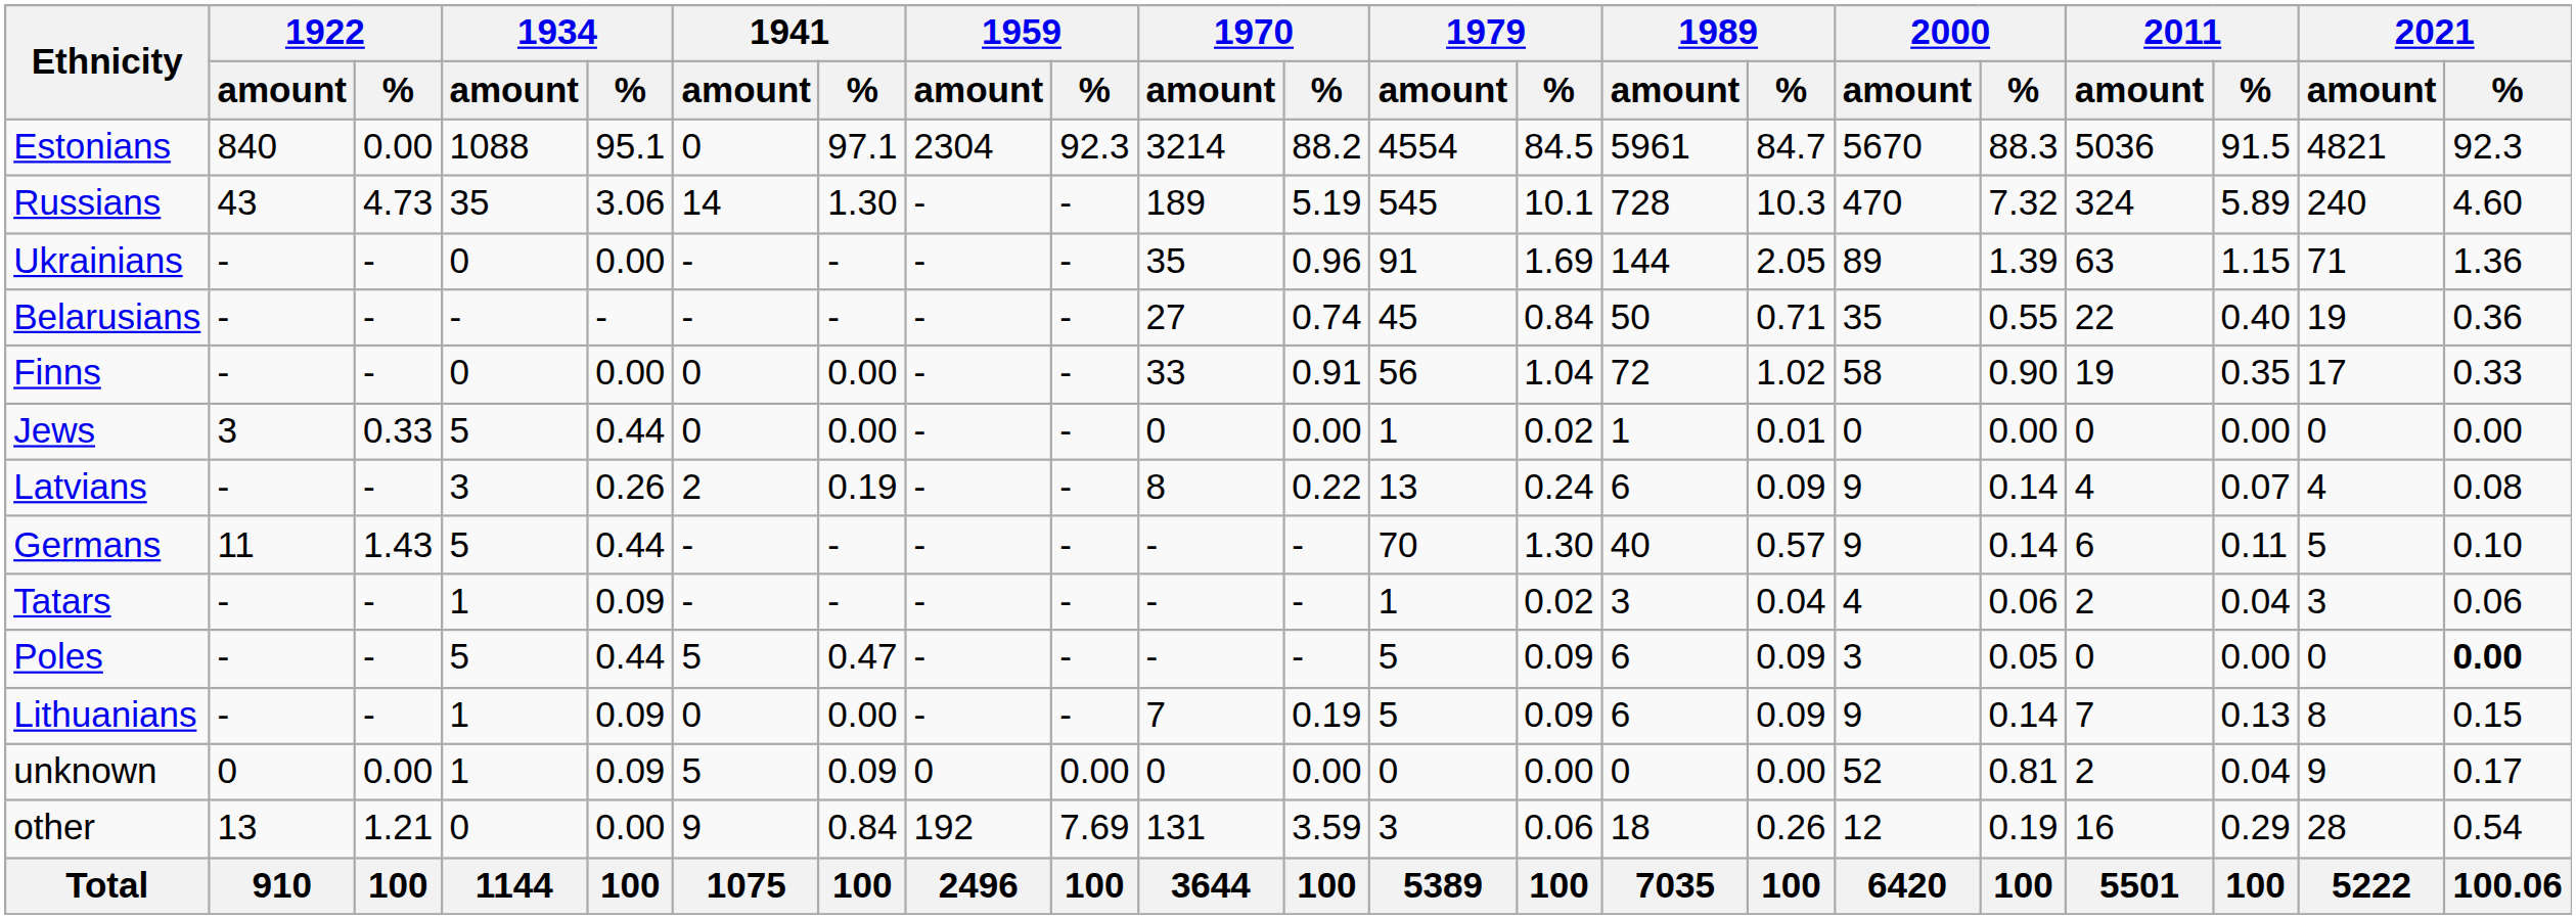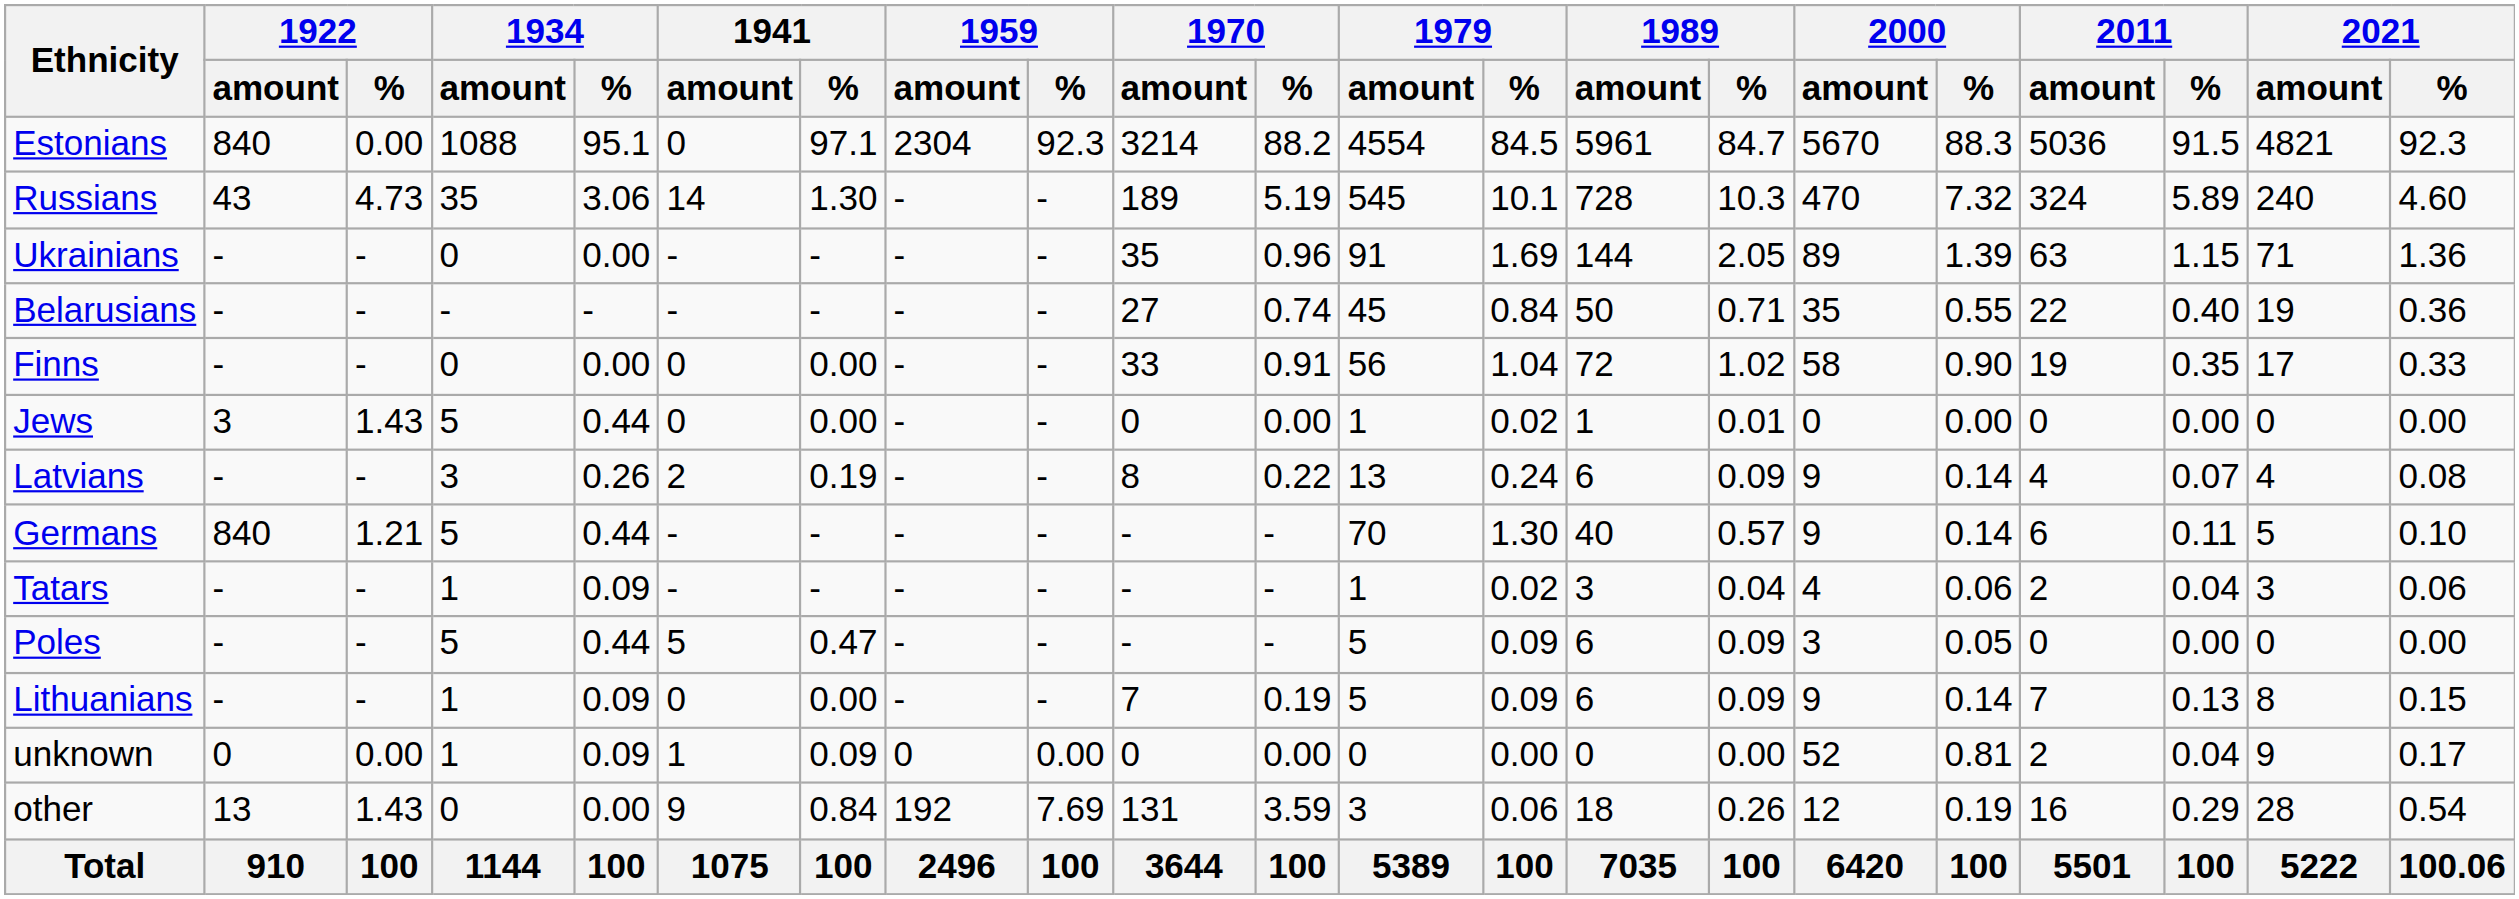 <table class="wikitable sortable">
 <tr>
 <th rowspan="2">Ethnicity</th>
 <th colspan="2"><a href='#'>1922</a></th>
 <th colspan="2"><a href='#'>1934</a></th>
 <th colspan="2">1941</th>
 <th colspan="2"><a href='#'>1959</a></th>
 <th colspan="2"><a href='#'>1970</a></th>
 <th colspan="2"><a href='#'>1979</a></th>
 <th colspan="2"><a href='#'>1989</a></th>
 <th colspan="2"><a href='#'>2000</a></th>
 <th colspan="2"><a href='#'>2011</a></th>
 <th colspan="2"><a href='#'>2021</a></th>
 </tr>
 <tr>
 <th>amount</th>
 <th>%</th>
 <th>amount</th>
 <th>%</th>
 <th>amount</th>
 <th>%</th>
 <th>amount</th>
 <th>%</th>
 <th>amount</th>
 <th>%</th>
 <th>amount</th>
 <th>%</th>
 <th>amount</th>
 <th>%</th>
 <th>amount</th>
 <th>%</th>
 <th>amount</th>
 <th>%</th>
 <th>amount</th>
 <th>%</th>
 </tr>
 <tr>
 <td><a href='#'>Estonians</a></td>
 <td>840</td>
 <td>0.00</td>
 <td>1088</td>
 <td>95.1</td>
 <td>0</td>
 <td>97.1</td>
 <td>2304</td>
 <td>92.3</td>
 <td>3214</td>
 <td>88.2</td>
 <td>4554</td>
 <td>84.5</td>
 <td>5961</td>
 <td>84.7</td>
 <td>5670</td>
 <td>88.3</td>
 <td>5036</td>
 <td>91.5</td>
 <td>4821</td>
 <td>92.3</td>
 </tr>
 <tr>
 <td><a href='#'>Russians</a></td>
 <td>43</td>
 <td>4.73</td>
 <td>35</td>
 <td>3.06</td>
 <td>14</td>
 <td>1.30</td>
 <td>-</td>
 <td>-</td>
 <td>189</td>
 <td>5.19</td>
 <td>545</td>
 <td>10.1</td>
 <td>728</td>
 <td>10.3</td>
 <td>470</td>
 <td>7.32</td>
 <td>324</td>
 <td>5.89</td>
 <td>240</td>
 <td>4.60</td>
 </tr>
 <tr>
 <td><a href='#'>Ukrainians</a></td>
 <td>-</td>
 <td>-</td>
 <td>0</td>
 <td>0.00</td>
 <td>-</td>
 <td>-</td>
 <td>-</td>
 <td>-</td>
 <td>35</td>
 <td>0.96</td>
 <td>91</td>
 <td>1.69</td>
 <td>144</td>
 <td>2.05</td>
 <td>89</td>
 <td>1.39</td>
 <td>63</td>
 <td>1.15</td>
 <td>71</td>
 <td>1.36</td>
 </tr>
 <tr>
 <td><a href='#'>Belarusians</a></td>
 <td>-</td>
 <td>-</td>
 <td>-</td>
 <td>-</td>
 <td>-</td>
 <td>-</td>
 <td>-</td>
 <td>-</td>
 <td>27</td>
 <td>0.74</td>
 <td>45</td>
 <td>0.84</td>
 <td>50</td>
 <td>0.71</td>
 <td>35</td>
 <td>0.55</td>
 <td>22</td>
 <td>0.40</td>
 <td>19</td>
 <td>0.36</td>
 </tr>
 <tr>
 <td><a href='#'>Finns</a></td>
 <td>-</td>
 <td>-</td>
 <td>0</td>
 <td>0.00</td>
 <td>0</td>
 <td>0.00</td>
 <td>-</td>
 <td>-</td>
 <td>33</td>
 <td>0.91</td>
 <td>56</td>
 <td>1.04</td>
 <td>72</td>
 <td>1.02</td>
 <td>58</td>
 <td>0.90</td>
 <td>19</td>
 <td>0.35</td>
 <td>17</td>
 <td>0.33</td>
 </tr>
 <tr>
 <td><a href='#'>Jews</a></td>
 <td>3</td>
-<td>0.33</td>
+<td>1.43</td>
 <td>5</td>
 <td>0.44</td>
 <td>0</td>
 <td>0.00</td>
 <td>-</td>
 <td>-</td>
 <td>0</td>
 <td>0.00</td>
 <td>1</td>
 <td>0.02</td>
 <td>1</td>
 <td>0.01</td>
 <td>0</td>
 <td>0.00</td>
 <td>0</td>
 <td>0.00</td>
 <td>0</td>
 <td>0.00</td>
 </tr>
 <tr>
 <td><a href='#'>Latvians</a></td>
 <td>-</td>
 <td>-</td>
 <td>3</td>
 <td>0.26</td>
 <td>2</td>
 <td>0.19</td>
 <td>-</td>
 <td>-</td>
 <td>8</td>
 <td>0.22</td>
 <td>13</td>
 <td>0.24</td>
 <td>6</td>
 <td>0.09</td>
 <td>9</td>
 <td>0.14</td>
 <td>4</td>
 <td>0.07</td>
 <td>4</td>
 <td>0.08</td>
 </tr>
 <tr>
 <td><a href='#'>Germans</a></td>
-<td>11</td>
-<td>1.43</td>
+<td>840</td>
+<td>1.21</td>
 <td>5</td>
 <td>0.44</td>
 <td>-</td>
 <td>-</td>
 <td>-</td>
 <td>-</td>
 <td>-</td>
 <td>-</td>
 <td>70</td>
 <td>1.30</td>
 <td>40</td>
 <td>0.57</td>
 <td>9</td>
 <td>0.14</td>
 <td>6</td>
 <td>0.11</td>
 <td>5</td>
 <td>0.10</td>
 </tr>
 <tr>
 <td><a href='#'>Tatars</a></td>
 <td>-</td>
 <td>-</td>
 <td>1</td>
 <td>0.09</td>
 <td>-</td>
 <td>-</td>
 <td>-</td>
 <td>-</td>
 <td>-</td>
 <td>-</td>
 <td>1</td>
 <td>0.02</td>
 <td>3</td>
 <td>0.04</td>
 <td>4</td>
 <td>0.06</td>
 <td>2</td>
 <td>0.04</td>
 <td>3</td>
 <td>0.06</td>
 </tr>
 <tr>
 <td><a href='#'>Poles</a></td>
 <td>-</td>
 <td>-</td>
 <td>5</td>
 <td>0.44</td>
 <td>5</td>
 <td>0.47</td>
 <td>-</td>
 <td>-</td>
 <td>-</td>
 <td>-</td>
 <td>5</td>
 <td>0.09</td>
 <td>6</td>
 <td>0.09</td>
 <td>3</td>
 <td>0.05</td>
 <td>0</td>
 <td>0.00</td>
 <td>0</td>
-<td><strong>0.00</strong></td>
+<td>0.00</td>
 </tr>
 <tr>
 <td><a href='#'>Lithuanians</a></td>
 <td>-</td>
 <td>-</td>
 <td>1</td>
 <td>0.09</td>
 <td>0</td>
 <td>0.00</td>
 <td>-</td>
 <td>-</td>
 <td>7</td>
 <td>0.19</td>
 <td>5</td>
 <td>0.09</td>
 <td>6</td>
 <td>0.09</td>
 <td>9</td>
 <td>0.14</td>
 <td>7</td>
 <td>0.13</td>
 <td>8</td>
 <td>0.15</td>
 </tr>
 <tr>
 <td>unknown</td>
 <td>0</td>
 <td>0.00</td>
 <td>1</td>
 <td>0.09</td>
-<td>5</td>
+<td>1</td>
 <td>0.09</td>
 <td>0</td>
 <td>0.00</td>
 <td>0</td>
 <td>0.00</td>
 <td>0</td>
 <td>0.00</td>
 <td>0</td>
 <td>0.00</td>
 <td>52</td>
 <td>0.81</td>
 <td>2</td>
 <td>0.04</td>
 <td>9</td>
 <td>0.17</td>
 </tr>
 <tr>
 <td>other</td>
 <td>13</td>
-<td>1.21</td>
+<td>1.43</td>
 <td>0</td>
 <td>0.00</td>
 <td>9</td>
 <td>0.84</td>
 <td>192</td>
 <td>7.69</td>
 <td>131</td>
 <td>3.59</td>
 <td>3</td>
 <td>0.06</td>
 <td>18</td>
 <td>0.26</td>
 <td>12</td>
 <td>0.19</td>
 <td>16</td>
 <td>0.29</td>
 <td>28</td>
 <td>0.54</td>
 </tr>
 <tr>
 <th>Total</th>
 <th>910</th>
 <th>100</th>
 <th>1144</th>
 <th>100</th>
 <th>1075</th>
 <th>100</th>
 <th>2496</th>
 <th>100</th>
 <th>3644</th>
 <th>100</th>
 <th>5389</th>
 <th>100</th>
 <th>7035</th>
 <th>100</th>
 <th>6420</th>
 <th>100</th>
 <th>5501</th>
 <th>100</th>
 <th>5222</th>
 <th>100.06</th>
 </tr>
 </table>
